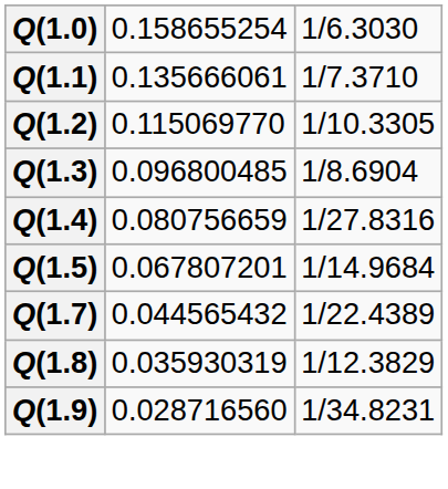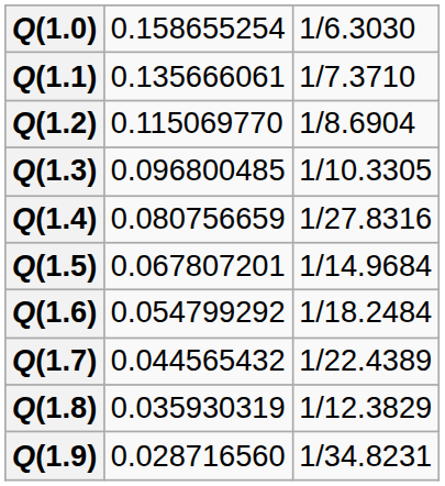 <table class="wikitable">
 <tr>
 <th scope="row"><em>Q</em>(1.0)</th>
 <td>0.158655254</td>
 <td>1/6.3030</td>
 </tr>
 <tr>
 <th scope="row"><em>Q</em>(1.1)</th>
 <td>0.135666061</td>
 <td>1/7.3710</td>
 </tr>
 <tr>
 <th scope="row"><em>Q</em>(1.2)</th>
 <td>0.115069770</td>
-<td>1/10.3305</td>
+<td>1/8.6904</td>
 </tr>
 <tr>
 <th scope="row"><em>Q</em>(1.3)</th>
 <td>0.096800485</td>
-<td>1/8.6904</td>
+<td>1/10.3305</td>
 </tr>
 <tr>
 <th scope="row"><em>Q</em>(1.4)</th>
 <td>0.080756659</td>
 <td>1/27.8316</td>
 </tr>
 <tr>
 <th scope="row"><em>Q</em>(1.5)</th>
 <td>0.067807201</td>
 <td>1/14.9684</td>
+</tr>
+<tr>
+<th scope="row"><em>Q</em>(1.6)</th>
+<td>0.054799292</td>
+<td>1/18.2484</td>
 </tr>
 <tr>
 <th scope="row"><em>Q</em>(1.7)</th>
 <td>0.044565432</td>
 <td>1/22.4389</td>
 </tr>
 <tr>
 <th scope="row"><em>Q</em>(1.8)</th>
 <td>0.035930319</td>
 <td>1/12.3829</td>
 </tr>
 <tr>
 <th scope="row"><em>Q</em>(1.9)</th>
 <td>0.028716560</td>
 <td>1/34.8231</td>
 </tr>
 </table>
